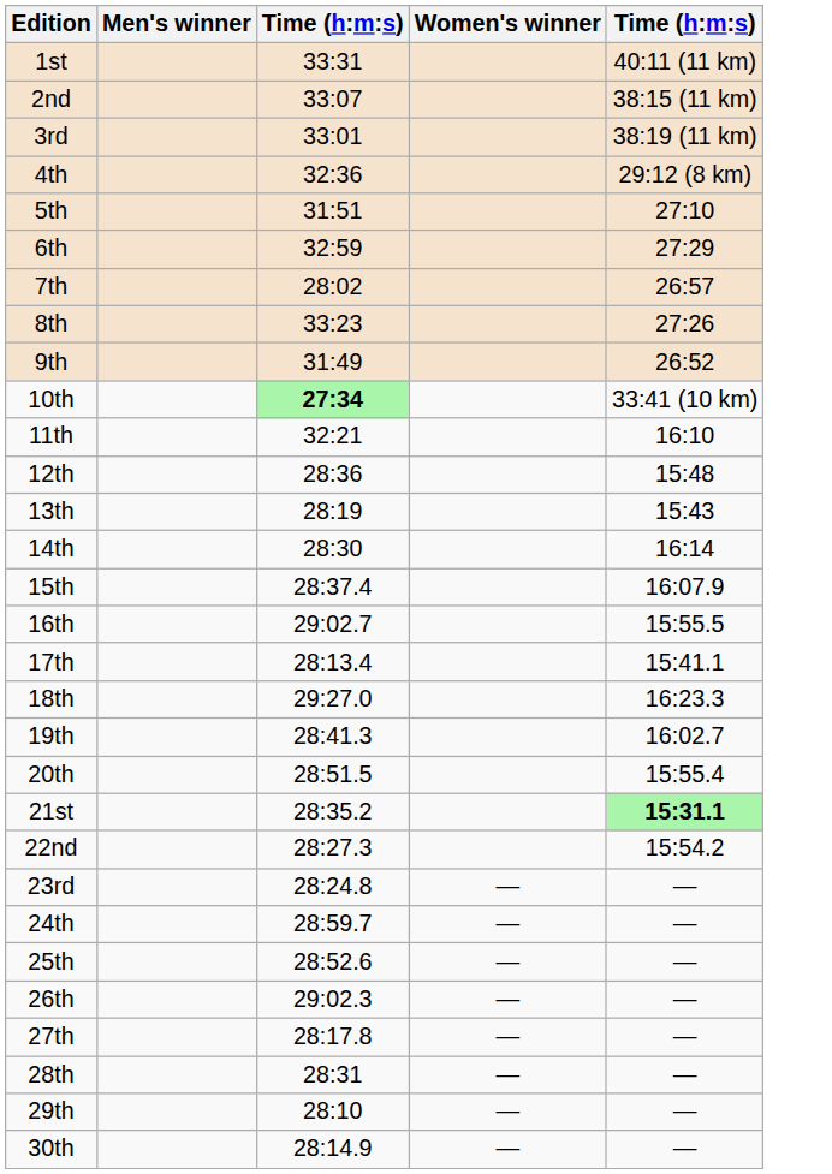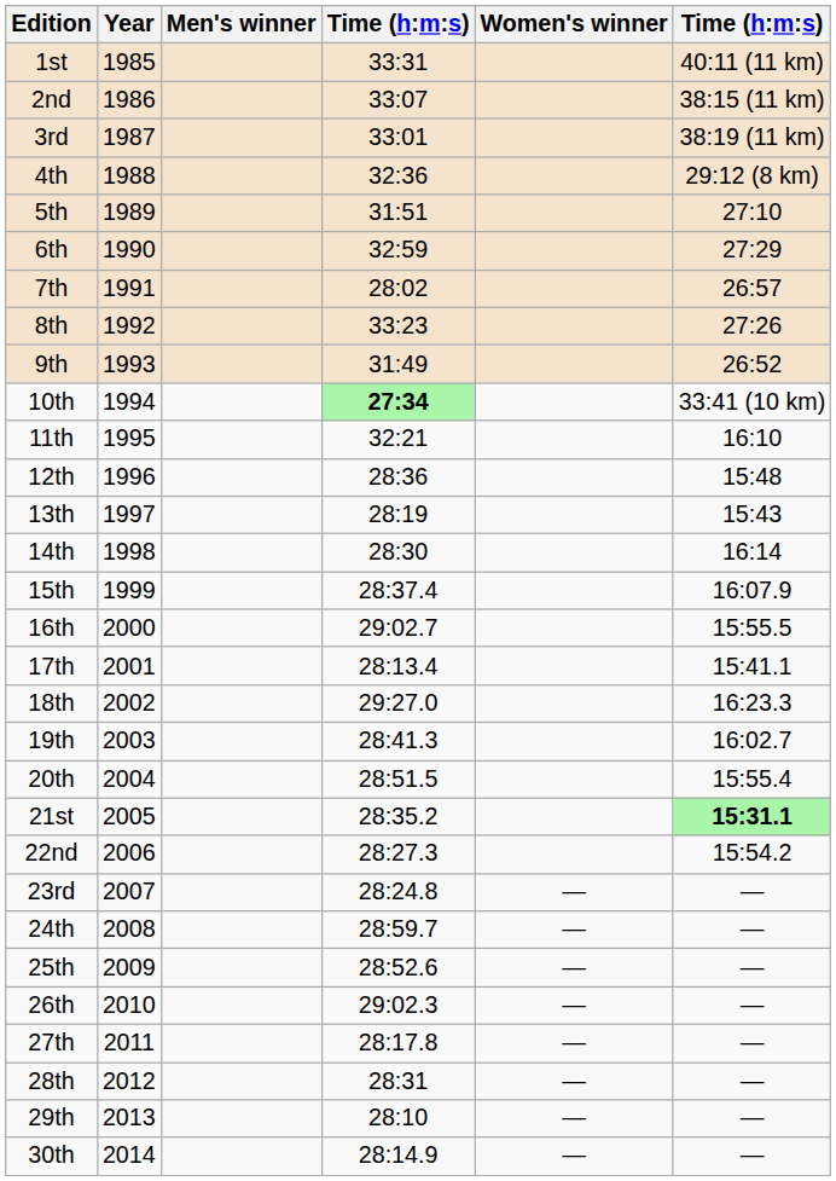 <table class="wikitable sortable" style="text-align:center">
 <tr>
 <th class=unsortable>Edition</th>
+<th>Year</th>
 <th class=unsortable>Men's winner</th>
 <th>Time (<a href='#'>h</a>:<a href='#'>m</a>:<a href='#'>s</a>)</th>
 <th class=unsortable>Women's winner</th>
 <th>Time (<a href='#'>h</a>:<a href='#'>m</a>:<a href='#'>s</a>)</th>
 </tr>
 <tr bgcolor=#F6E3CE>
 <td>1st</td>
+<td>1985</td>
 <td align=left></td>
 <td>33:31</td>
 <td align=left></td>
 <td>40:11 (11 km)</td>
 </tr>
 <tr bgcolor=#F6E3CE>
 <td>2nd</td>
+<td>1986</td>
 <td align=left></td>
 <td>33:07</td>
 <td align=left></td>
 <td>38:15 (11 km)</td>
 </tr>
 <tr bgcolor=#F6E3CE>
 <td>3rd</td>
+<td>1987</td>
 <td align=left></td>
 <td>33:01</td>
 <td align=left></td>
 <td>38:19 (11 km)</td>
 </tr>
 <tr bgcolor=#F6E3CE>
 <td>4th</td>
+<td>1988</td>
 <td align=left></td>
 <td>32:36</td>
 <td align=left></td>
 <td>29:12 (8 km)</td>
 </tr>
 <tr bgcolor=#F6E3CE>
 <td>5th</td>
+<td>1989</td>
 <td align=left></td>
 <td>31:51</td>
 <td align=left></td>
 <td>27:10</td>
 </tr>
 <tr bgcolor=#F6E3CE>
 <td>6th</td>
+<td>1990</td>
 <td align=left></td>
 <td>32:59</td>
 <td align=left></td>
 <td>27:29</td>
 </tr>
 <tr bgcolor=#F6E3CE>
 <td>7th</td>
+<td>1991</td>
 <td align=left></td>
 <td>28:02</td>
 <td align=left></td>
 <td>26:57</td>
 </tr>
 <tr bgcolor=#F6E3CE>
 <td>8th</td>
+<td>1992</td>
 <td align=left></td>
 <td>33:23</td>
 <td align=left></td>
 <td>27:26</td>
 </tr>
 <tr bgcolor=#F6E3CE>
 <td>9th</td>
+<td>1993</td>
 <td align=left></td>
 <td>31:49</td>
 <td align=left></td>
 <td>26:52</td>
 </tr>
 <tr>
 <td>10th</td>
+<td>1994</td>
 <td align=left></td>
 <td bgcolor=#A9F5A9><strong>27:34</strong></td>
 <td align=left></td>
 <td>33:41 (10 km)</td>
 </tr>
 <tr>
 <td>11th</td>
+<td>1995</td>
 <td align=left></td>
 <td>32:21</td>
 <td align=left></td>
 <td>16:10</td>
 </tr>
 <tr>
 <td>12th</td>
+<td>1996</td>
 <td align=left></td>
 <td>28:36</td>
 <td align=left></td>
 <td>15:48</td>
 </tr>
 <tr>
 <td>13th</td>
+<td>1997</td>
 <td align=left></td>
 <td>28:19</td>
 <td align=left></td>
 <td>15:43</td>
 </tr>
 <tr>
 <td>14th</td>
+<td>1998</td>
 <td align=left></td>
 <td>28:30</td>
 <td align=left></td>
 <td>16:14</td>
 </tr>
 <tr>
 <td>15th</td>
+<td>1999</td>
 <td align=left></td>
 <td>28:37.4</td>
 <td align=left></td>
 <td>16:07.9</td>
 </tr>
 <tr>
 <td>16th</td>
+<td>2000</td>
 <td align=left></td>
 <td>29:02.7</td>
 <td align=left></td>
 <td>15:55.5</td>
 </tr>
 <tr>
 <td>17th</td>
+<td>2001</td>
 <td align=left></td>
 <td>28:13.4</td>
 <td align=left></td>
 <td>15:41.1</td>
 </tr>
 <tr>
 <td>18th</td>
+<td>2002</td>
 <td align=left></td>
 <td>29:27.0</td>
 <td align=left></td>
 <td>16:23.3</td>
 </tr>
 <tr>
 <td>19th</td>
+<td>2003</td>
 <td align=left></td>
 <td>28:41.3</td>
 <td align=left></td>
 <td>16:02.7</td>
 </tr>
 <tr>
 <td>20th</td>
+<td>2004</td>
 <td align=left></td>
 <td>28:51.5</td>
 <td align=left></td>
 <td>15:55.4</td>
 </tr>
 <tr>
 <td>21st</td>
+<td>2005</td>
 <td align=left></td>
 <td>28:35.2</td>
 <td align=left></td>
 <td bgcolor=#A9F5A9><strong>15:31.1</strong></td>
 </tr>
 <tr>
 <td>22nd</td>
+<td>2006</td>
 <td align=left></td>
 <td>28:27.3</td>
 <td align=left></td>
 <td>15:54.2</td>
 </tr>
 <tr>
 <td>23rd</td>
+<td>2007</td>
 <td align=left></td>
 <td>28:24.8</td>
 <td>—</td>
 <td>—</td>
 </tr>
 <tr>
 <td>24th</td>
+<td>2008</td>
 <td align=left></td>
 <td>28:59.7</td>
 <td>—</td>
 <td>—</td>
 </tr>
 <tr>
 <td>25th</td>
+<td>2009</td>
 <td align=left></td>
 <td>28:52.6</td>
 <td>—</td>
 <td>—</td>
 </tr>
 <tr>
 <td>26th</td>
+<td>2010</td>
 <td align=left></td>
 <td>29:02.3</td>
 <td>—</td>
 <td>—</td>
 </tr>
 <tr>
 <td>27th</td>
+<td>2011</td>
 <td align=left></td>
 <td>28:17.8</td>
 <td>—</td>
 <td>—</td>
 </tr>
 <tr>
 <td>28th</td>
+<td>2012</td>
 <td align=left></td>
 <td>28:31</td>
 <td>—</td>
 <td>—</td>
 </tr>
 <tr>
 <td>29th</td>
+<td>2013</td>
 <td align=left></td>
 <td>28:10</td>
 <td>—</td>
 <td>—</td>
 </tr>
 <tr>
 <td>30th</td>
+<td>2014</td>
 <td align=left></td>
 <td>28:14.9</td>
 <td>—</td>
 <td>—</td>
 </tr>
 </table>
